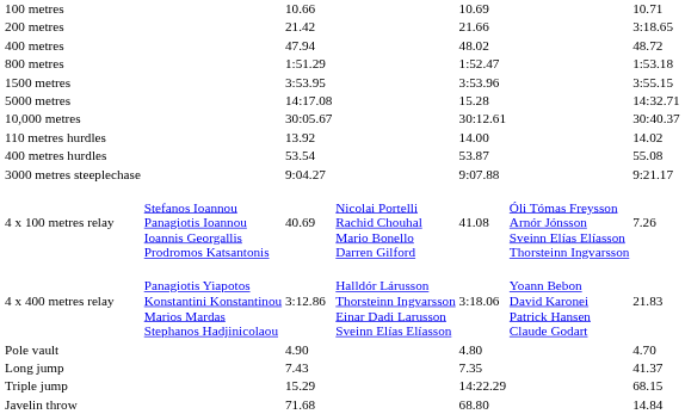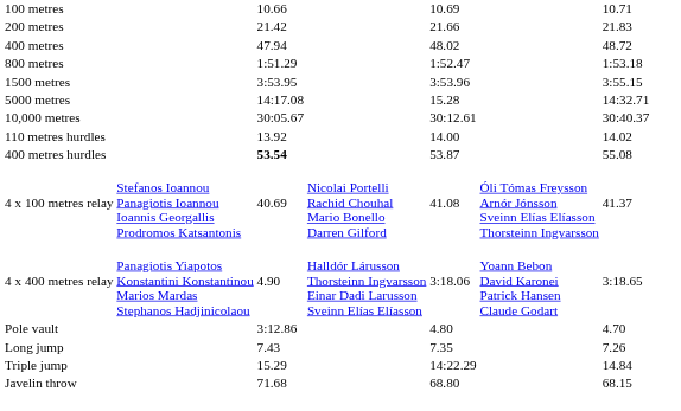 <table>
 <tr>
 <td>100 metres</td>
 <td></td>
 <td>10.66</td>
 <td></td>
 <td>10.69</td>
 <td></td>
 <td>10.71</td>
 </tr>
 <tr>
 <td>200 metres</td>
 <td></td>
 <td>21.42</td>
 <td></td>
 <td>21.66</td>
 <td></td>
-<td>3:18.65</td>
+<td>21.83</td>
 </tr>
 <tr>
 <td>400 metres</td>
 <td></td>
 <td>47.94</td>
 <td></td>
 <td>48.02</td>
 <td></td>
 <td>48.72</td>
 </tr>
 <tr>
 <td>800 metres</td>
 <td></td>
 <td>1:51.29</td>
 <td></td>
 <td>1:52.47</td>
 <td></td>
 <td>1:53.18</td>
 </tr>
 <tr>
 <td>1500 metres</td>
 <td></td>
 <td>3:53.95</td>
 <td></td>
 <td>3:53.96</td>
 <td></td>
 <td>3:55.15</td>
 </tr>
 <tr>
 <td>5000 metres</td>
 <td></td>
 <td>14:17.08</td>
 <td></td>
 <td>15.28</td>
 <td></td>
 <td>14:32.71</td>
 </tr>
 <tr>
 <td>10,000 metres</td>
 <td></td>
 <td>30:05.67</td>
 <td></td>
 <td>30:12.61</td>
 <td></td>
 <td>30:40.37</td>
 </tr>
 <tr>
 <td>110 metres hurdles</td>
 <td></td>
 <td>13.92</td>
 <td></td>
 <td>14.00</td>
 <td></td>
 <td>14.02</td>
 </tr>
 <tr>
 <td>400 metres hurdles</td>
 <td></td>
-<td>53.54</td>
+<td><strong>53.54</strong></td>
 <td></td>
 <td>53.87</td>
 <td></td>
 <td>55.08</td>
-</tr>
-<tr>
-<td>3000 metres steeplechase</td>
-<td></td>
-<td>9:04.27</td>
-<td></td>
-<td>9:07.88</td>
-<td></td>
-<td>9:21.17</td>
 </tr>
 <tr>
 <td>4 x 100 metres relay</td>
 <td><br><a href='#'>Stefanos Ioannou</a><br><a href='#'>Panagiotis Ioannou</a><br><a href='#'>Ioannis Georgallis</a><br><a href='#'>Prodromos Katsantonis</a></td>
 <td>40.69</td>
 <td><br><a href='#'>Nicolai Portelli</a><br><a href='#'>Rachid Chouhal</a><br><a href='#'>Mario Bonello</a><br><a href='#'>Darren Gilford</a></td>
 <td>41.08</td>
 <td><br><a href='#'>Óli Tómas Freysson</a><br><a href='#'>Arnór Jónsson</a><br><a href='#'>Sveinn Elías Elíasson</a><br><a href='#'>Thorsteinn Ingvarsson</a></td>
-<td>7.26</td>
+<td>41.37</td>
 </tr>
 <tr>
 <td>4 x 400 metres relay</td>
 <td><br><a href='#'>Panagiotis Yiapotos</a><br><a href='#'>Konstantini Konstantinou</a><br><a href='#'>Marios Mardas</a><br><a href='#'>Stephanos Hadjinicolaou</a></td>
-<td>3:12.86</td>
+<td>4.90</td>
 <td><br><a href='#'>Halldór Lárusson</a><br><a href='#'>Thorsteinn Ingvarsson</a><br><a href='#'>Einar Dadi Larusson</a><br><a href='#'>Sveinn Elías Elíasson</a></td>
 <td>3:18.06</td>
 <td><br><a href='#'>Yoann Bebon</a><br><a href='#'>David Karonei</a><br><a href='#'>Patrick Hansen</a><br><a href='#'>Claude Godart</a></td>
-<td>21.83</td>
+<td>3:18.65</td>
 </tr>
 <tr>
 <td>Pole vault</td>
 <td></td>
-<td>4.90</td>
+<td>3:12.86</td>
 <td></td>
 <td>4.80</td>
 <td></td>
 <td>4.70</td>
 </tr>
 <tr>
 <td>Long jump</td>
 <td></td>
 <td>7.43</td>
 <td></td>
 <td>7.35</td>
 <td></td>
-<td>41.37</td>
+<td>7.26</td>
 </tr>
 <tr>
 <td>Triple jump</td>
 <td></td>
 <td>15.29</td>
 <td></td>
 <td>14:22.29</td>
 <td></td>
-<td>68.15</td>
+<td>14.84</td>
 </tr>
 <tr>
 <td>Javelin throw</td>
 <td></td>
 <td>71.68</td>
 <td></td>
 <td>68.80</td>
 <td></td>
-<td>14.84</td>
+<td>68.15</td>
 </tr>
 </table>
